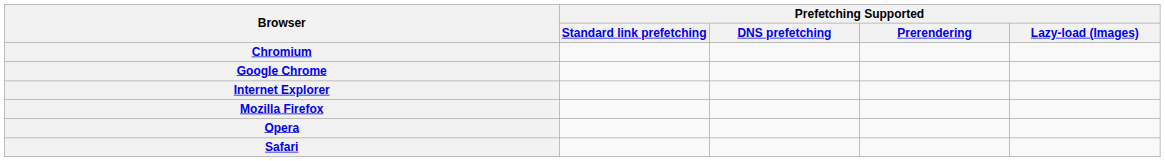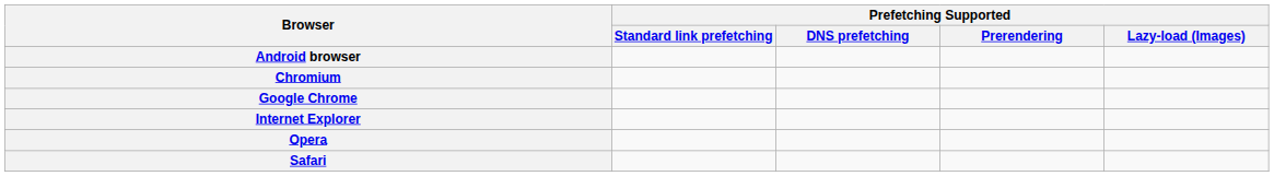 <table class="wikitable sortable" style="text-align: center;">
 <tr>
 <th rowspan="2">Browser</th>
 <th colspan="4">Prefetching Supported</th>
 </tr>
 <tr>
 <th style="width: 13%;"><a href='#'>Standard link prefetching</a></th>
 <th style="width: 13%;"><a href='#'>DNS prefetching</a></th>
 <th style="width: 13%;"><a href='#'>Prerendering</a></th>
 <th style="width: 13%;"><a href='#'>Lazy-load (Images)</a></th>
+</tr>
+<tr>
+<th><a href='#'>Android</a> browser</th>
+<td></td>
+<td></td>
+<td></td>
+<td></td>
 </tr>
 <tr>
 <th><a href='#'>Chromium</a></th>
 <td></td>
 <td></td>
 <td></td>
 <td></td>
 </tr>
 <tr>
 <th><a href='#'>Google Chrome</a></th>
 <td></td>
 <td></td>
 <td></td>
 <td></td>
 </tr>
 <tr>
 <th><a href='#'>Internet Explorer</a></th>
 <td></td>
 <td></td>
 <td></td>
 <td></td>
 </tr>
 <tr>
-<th><a href='#'>Mozilla Firefox</a></th>
-<td></td>
-<td></td>
-<td></td>
-<td></td>
-</tr>
-<tr>
 <th><a href='#'>Opera</a></th>
 <td></td>
 <td></td>
 <td></td>
 <td></td>
 </tr>
 <tr>
 <th><a href='#'>Safari</a></th>
 <td></td>
 <td></td>
 <td></td>
 <td></td>
 </tr>
 </table>
